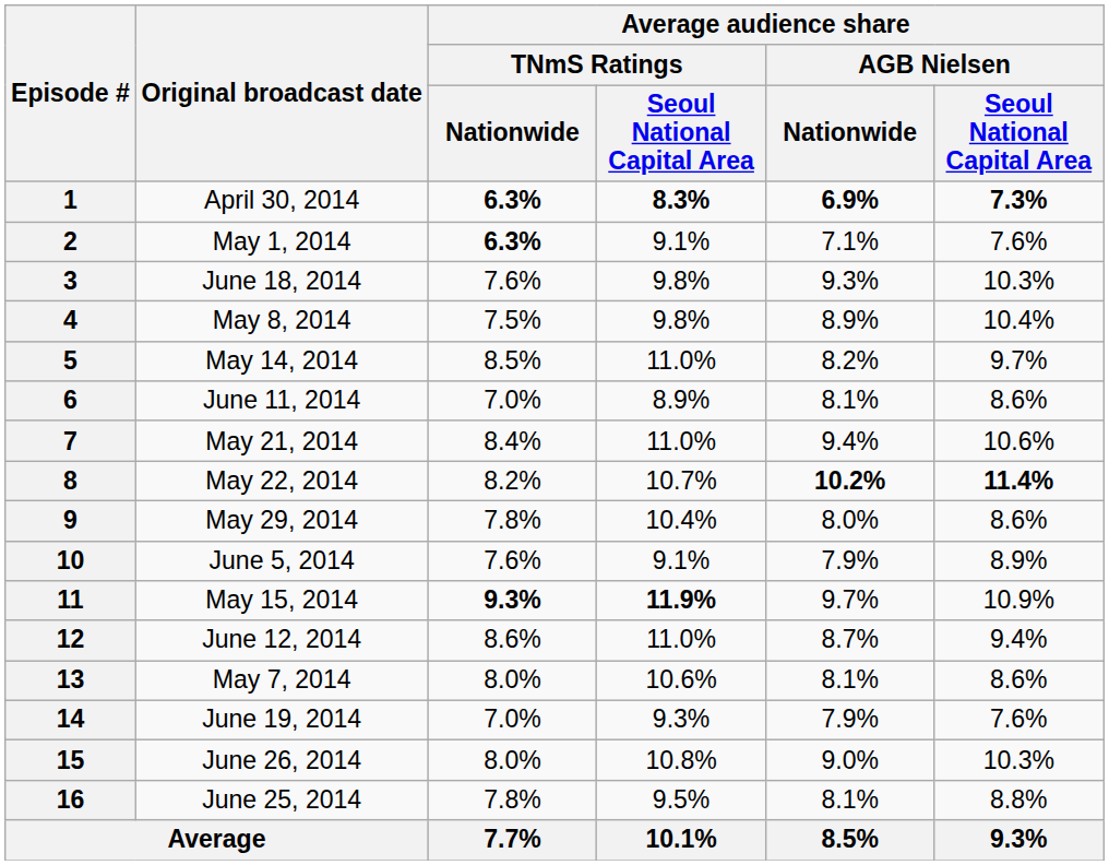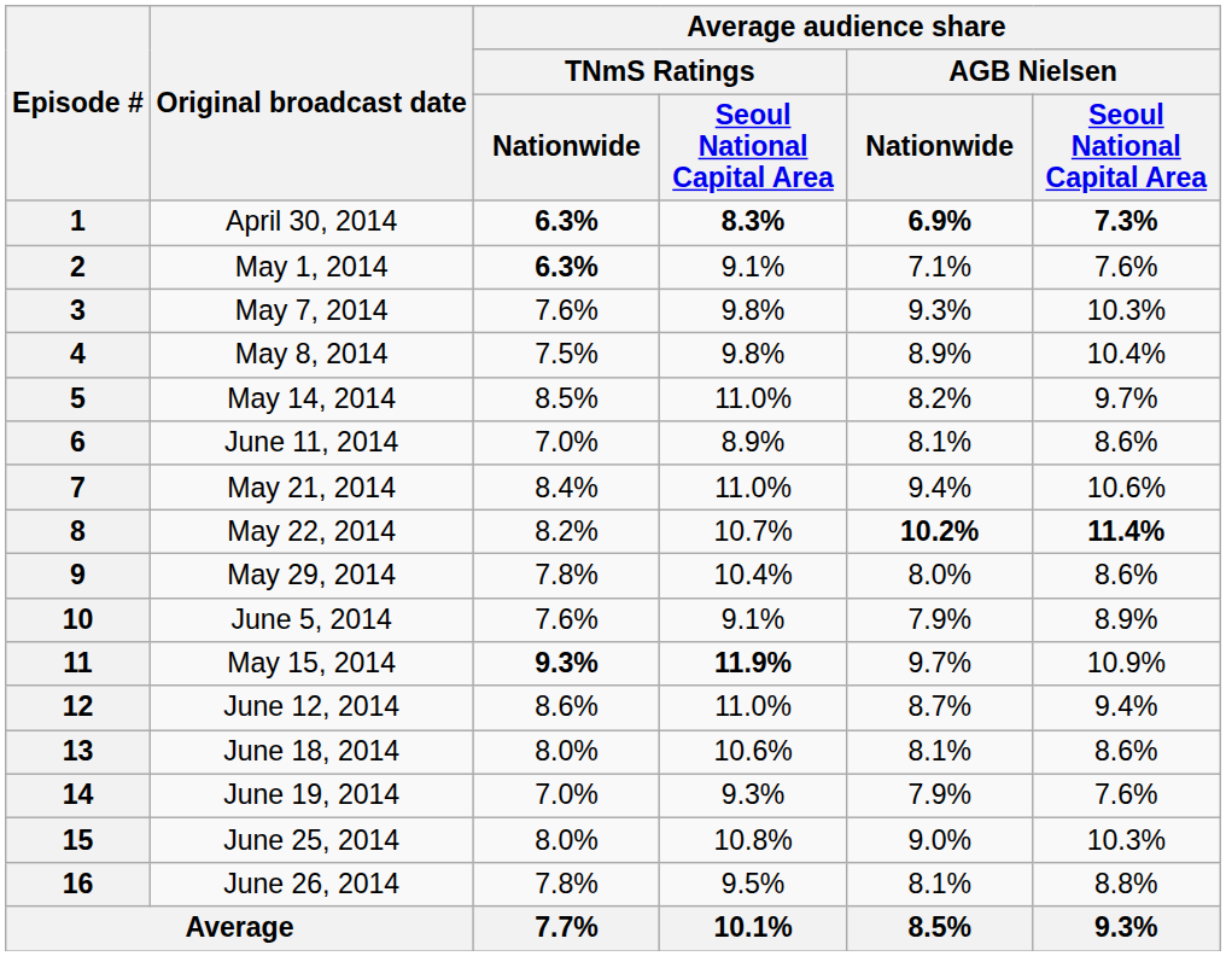 <table class=wikitable style="text-align:center">
 <tr>
 <th rowspan="3">Episode #</th>
 <th rowspan="3">Original broadcast date</th>
 <th colspan="4">Average audience share</th>
 </tr>
 <tr>
 <th colspan="2">TNmS Ratings</th>
 <th colspan="2">AGB Nielsen</th>
 </tr>
 <tr>
 <th width=100>Nationwide</th>
 <th width=100><a href='#'>Seoul National Capital Area</a></th>
 <th width=100>Nationwide</th>
 <th width=100><a href='#'>Seoul National Capital Area</a></th>
 </tr>
 <tr>
 <th>1</th>
 <td>April 30, 2014</td>
 <td><span><strong>6.3%</strong></span></td>
 <td><span><strong>8.3%</strong></span></td>
 <td><span><strong>6.9%</strong></span></td>
 <td><span><strong>7.3%</strong></span></td>
 </tr>
 <tr>
 <th>2</th>
 <td>May 1, 2014</td>
 <td><span><strong>6.3%</strong></span></td>
 <td>9.1%</td>
 <td>7.1%</td>
 <td>7.6%</td>
 </tr>
 <tr>
 <th>3</th>
-<td>June 18, 2014</td>
+<td>May 7, 2014</td>
 <td>7.6%</td>
 <td>9.8%</td>
 <td>9.3%</td>
 <td>10.3%</td>
 </tr>
 <tr>
 <th>4</th>
 <td>May 8, 2014</td>
 <td>7.5%</td>
 <td>9.8%</td>
 <td>8.9%</td>
 <td>10.4%</td>
 </tr>
 <tr>
 <th>5</th>
 <td>May 14, 2014</td>
 <td>8.5%</td>
 <td>11.0%</td>
 <td>8.2%</td>
 <td>9.7%</td>
 </tr>
 <tr>
 <th>6</th>
 <td>June 11, 2014</td>
 <td>7.0%</td>
 <td>8.9%</td>
 <td>8.1%</td>
 <td>8.6%</td>
 </tr>
 <tr>
 <th>7</th>
 <td>May 21, 2014</td>
 <td>8.4%</td>
 <td>11.0%</td>
 <td>9.4%</td>
 <td>10.6%</td>
 </tr>
 <tr>
 <th>8</th>
 <td>May 22, 2014</td>
 <td>8.2%</td>
 <td>10.7%</td>
 <td><span><strong>10.2%</strong></span></td>
 <td><span><strong>11.4%</strong></span></td>
 </tr>
 <tr>
 <th>9</th>
 <td>May 29, 2014</td>
 <td>7.8%</td>
 <td>10.4%</td>
 <td>8.0%</td>
 <td>8.6%</td>
 </tr>
 <tr>
 <th>10</th>
 <td>June 5, 2014</td>
 <td>7.6%</td>
 <td>9.1%</td>
 <td>7.9%</td>
 <td>8.9%</td>
 </tr>
 <tr>
 <th>11</th>
 <td>May 15, 2014</td>
 <td><span><strong>9.3%</strong></span></td>
 <td><span><strong>11.9%</strong></span></td>
 <td>9.7%</td>
 <td>10.9%</td>
 </tr>
 <tr>
 <th>12</th>
 <td>June 12, 2014</td>
 <td>8.6%</td>
 <td>11.0%</td>
 <td>8.7%</td>
 <td>9.4%</td>
 </tr>
 <tr>
 <th>13</th>
-<td>May 7, 2014</td>
+<td>June 18, 2014</td>
 <td>8.0%</td>
 <td>10.6%</td>
 <td>8.1%</td>
 <td>8.6%</td>
 </tr>
 <tr>
 <th>14</th>
 <td>June 19, 2014</td>
 <td>7.0%</td>
 <td>9.3%</td>
 <td>7.9%</td>
 <td>7.6%</td>
 </tr>
 <tr>
 <th>15</th>
-<td>June 26, 2014</td>
+<td>June 25, 2014</td>
 <td>8.0%</td>
 <td>10.8%</td>
 <td>9.0%</td>
 <td>10.3%</td>
 </tr>
 <tr>
 <th>16</th>
-<td>June 25, 2014</td>
+<td>June 26, 2014</td>
 <td>7.8%</td>
 <td>9.5%</td>
 <td>8.1%</td>
 <td>8.8%</td>
 </tr>
 <tr>
 <th colspan=2>Average</th>
 <th>7.7%</th>
 <th>10.1%</th>
 <th>8.5%</th>
 <th>9.3%</th>
 </tr>
 </table>
